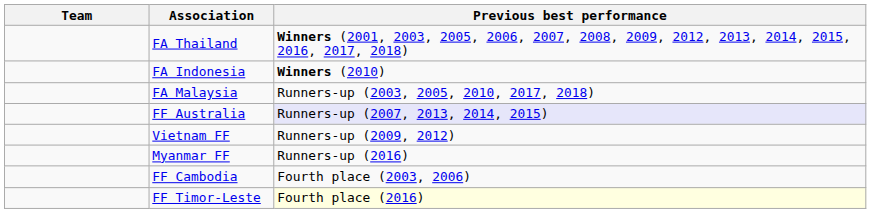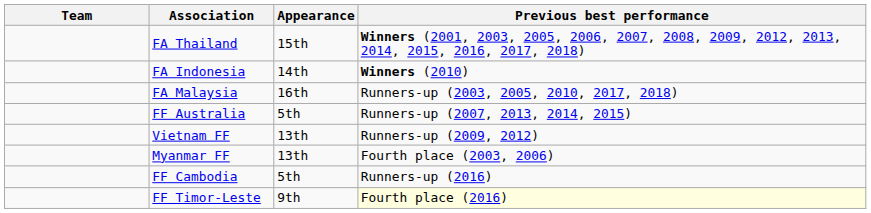 <table class="wikitable sortable">
 <tr>
 <th style="width:140px;">Team</th>
 <th style="width:120px;">Association</th>
+<th style="width:75px;">Appearance</th>
 <th>Previous best performance</th>
 </tr>
 <tr>
 <td></td>
 <td><a href='#'>FA Thailand</a></td>
+<td>15th</td>
 <td><strong>Winners</strong> (<a href='#'>2001</a>, <a href='#'>2003</a>, <a href='#'>2005</a>, <a href='#'>2006</a>, <a href='#'>2007</a>, <a href='#'>2008</a>, <a href='#'>2009</a>, <a href='#'>2012</a>, <a href='#'>2013</a>, <a href='#'>2014</a>, <a href='#'>2015</a>, <a href='#'>2016</a>, <a href='#'>2017</a>, <a href='#'>2018</a>)</td>
 </tr>
 <tr>
 <td></td>
 <td><a href='#'>FA Indonesia</a></td>
+<td>14th</td>
 <td><strong>Winners</strong> (<a href='#'>2010</a>)</td>
 </tr>
 <tr>
 <td></td>
 <td><a href='#'>FA Malaysia</a></td>
+<td>16th</td>
 <td>Runners-up (<a href='#'>2003</a>, <a href='#'>2005</a>, <a href='#'>2010</a>, <a href='#'>2017</a>, <a href='#'>2018</a>)</td>
 </tr>
 <tr>
 <td></td>
 <td><a href='#'>FF Australia</a></td>
-<td style="background: lavender;">Runners-up (<a href='#'>2007</a>, <a href='#'>2013</a>, <a href='#'>2014</a>, <a href='#'>2015</a>)</td>
+<td>5th</td>
+<td>Runners-up (<a href='#'>2007</a>, <a href='#'>2013</a>, <a href='#'>2014</a>, <a href='#'>2015</a>)</td>
 </tr>
 <tr>
 <td></td>
 <td><a href='#'>Vietnam FF</a></td>
+<td>13th</td>
 <td>Runners-up (<a href='#'>2009</a>, <a href='#'>2012</a>)</td>
 </tr>
 <tr>
 <td></td>
 <td><a href='#'>Myanmar FF</a></td>
+<td>13th</td>
+<td>Fourth place (<a href='#'>2003</a>, <a href='#'>2006</a>)</td>
+</tr>
+<tr>
+<td></td>
+<td><a href='#'>FF Cambodia</a></td>
+<td>5th</td>
 <td>Runners-up (<a href='#'>2016</a>)</td>
 </tr>
 <tr>
 <td></td>
-<td><a href='#'>FF Cambodia</a></td>
-<td>Fourth place (<a href='#'>2003</a>, <a href='#'>2006</a>)</td>
-</tr>
-<tr>
-<td></td>
 <td><a href='#'>FF Timor-Leste</a></td>
+<td>9th</td>
 <td style="background: lightyellow;">Fourth place (<a href='#'>2016</a>)</td>
 </tr>
 </table>
